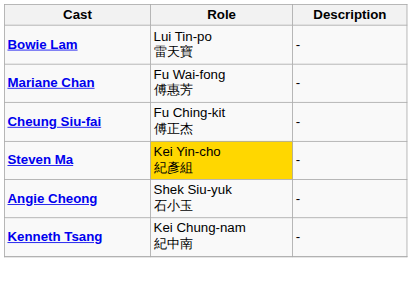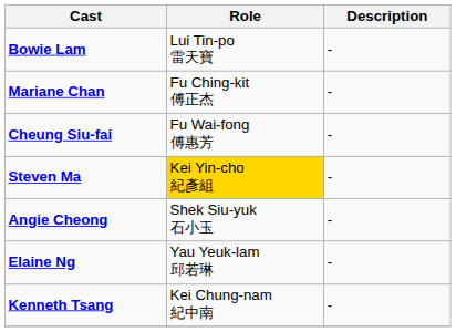 <table class="wikitable" width="55%">
 <tr>
 <th>Cast</th>
 <th>Role</th>
 <th>Description</th>
 </tr>
 <tr>
 <td><strong><a href='#'>Bowie Lam</a></strong></td>
 <td>Lui Tin-po<br>雷天寶</td>
 <td>-</td>
 </tr>
 <tr>
 <td><strong><a href='#'>Mariane Chan</a></strong></td>
-<td>Fu Wai-fong<br>傅惠芳</td>
+<td>Fu Ching-kit<br>傅正杰</td>
 <td>-</td>
 </tr>
 <tr>
 <td><strong><a href='#'>Cheung Siu-fai</a></strong></td>
-<td>Fu Ching-kit<br>傅正杰</td>
+<td>Fu Wai-fong<br>傅惠芳</td>
 <td>-</td>
 </tr>
 <tr>
 <td><strong><a href='#'>Steven Ma</a></strong></td>
 <td style="background: gold;">Kei Yin-cho<br>紀彥組</td>
 <td>-</td>
 </tr>
 <tr>
 <td><strong><a href='#'>Angie Cheong</a></strong></td>
 <td>Shek Siu-yuk<br>石小玉</td>
 <td>-</td>
 </tr>
 <tr>
+<td><strong><a href='#'>Elaine Ng</a></strong></td>
+<td>Yau Yeuk-lam<br>邱若琳</td>
+<td>-</td>
+</tr>
+<tr>
 <td><strong><a href='#'>Kenneth Tsang</a></strong></td>
 <td>Kei Chung-nam<br>紀中南</td>
 <td>-</td>
 </tr>
 <tr>
 </tr>
 </table>
